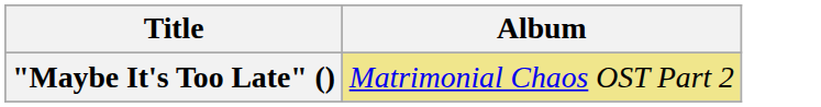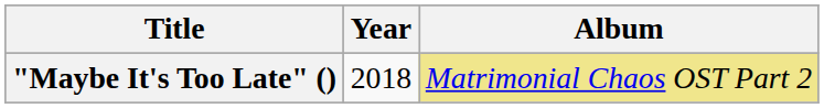 <table class="wikitable plainrowheaders" style="text-align:center;">
 <tr>
 <th>Title</th>
+<th>Year</th>
 <th>Album</th>
 </tr>
 <tr>
 <th scope=row>"Maybe It's Too Late" ()</th>
+<td>2018</td>
 <td style="background: khaki;"><em><a href='#'>Matrimonial Chaos</a> OST Part 2</em></td>
 </tr>
 </table>
